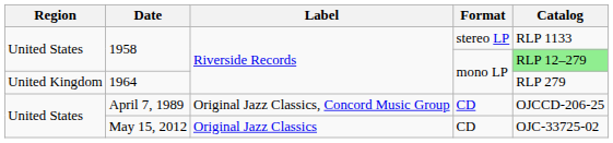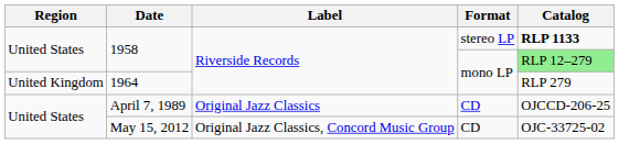 <table class="wikitable sortable plainrowheaders">
 <tr>
 <th>Region</th>
 <th>Date</th>
 <th>Label</th>
 <th>Format</th>
 <th>Catalog</th>
 </tr>
 <tr>
 <td rowspan="2">United States</td>
 <td rowspan="2">1958</td>
 <td rowspan="3"><a href='#'>Riverside Records</a></td>
 <td>stereo <a href='#'>LP</a></td>
-<td>RLP 1133</td>
+<td><strong>RLP 1133</strong></td>
 </tr>
 <tr>
 <td rowspan="2">mono LP</td>
 <td style="background: lightgreen;">RLP 12–279</td>
 </tr>
 <tr>
 <td>United Kingdom</td>
 <td>1964</td>
 <td>RLP 279</td>
 </tr>
 <tr>
 <td rowspan="2">United States</td>
 <td>April 7, 1989</td>
-<td>Original Jazz Classics, <a href='#'>Concord Music Group</a></td>
+<td><a href='#'>Original Jazz Classics</a></td>
 <td><a href='#'>CD</a></td>
 <td>OJCCD-206-25</td>
 </tr>
 <tr>
 <td>May 15, 2012</td>
-<td><a href='#'>Original Jazz Classics</a></td>
+<td>Original Jazz Classics, <a href='#'>Concord Music Group</a></td>
 <td>CD</td>
 <td>OJC-33725-02</td>
 </tr>
 </table>
